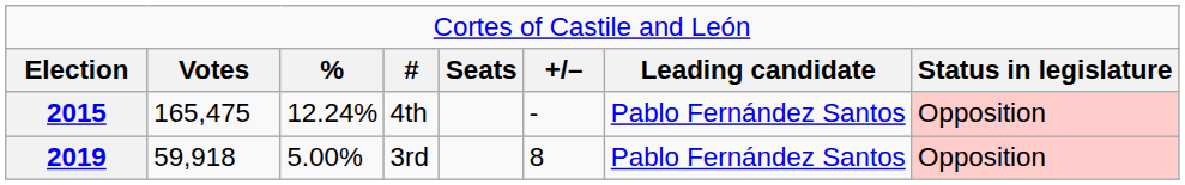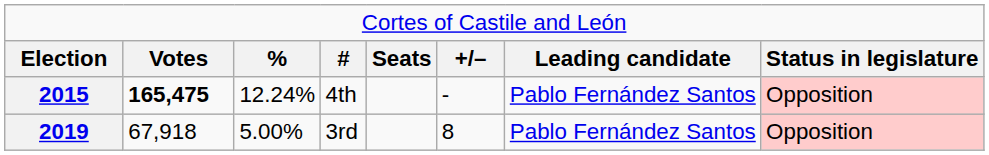 <table class="wikitable" style="font-size:97%; text-align:left;">
 <tr>
 <td colspan="8" align="center"><a href='#'>Cortes of Castile and León</a></td>
 </tr>
 <tr>
 <th width="75">Election</th>
 <th width="70">Votes</th>
 <th width="35">%</th>
 <th width="25">#</th>
 <th>Seats</th>
 <th width="40">+/–</th>
 <th>Leading candidate</th>
 <th>Status in legislature</th>
 </tr>
 <tr>
 <th><a href='#'>2015</a></th>
-<td>165,475</td>
+<td><strong>165,475</strong></td>
 <td>12.24%</td>
 <td>4th</td>
 <td></td>
 <td>-</td>
 <td><a href='#'>Pablo Fernández Santos</a></td>
 <td style="background:#fcc;">Opposition</td>
 </tr>
 <tr>
 <th><a href='#'>2019</a></th>
-<td>59,918</td>
+<td>67,918</td>
 <td>5.00%</td>
 <td>3rd</td>
 <td></td>
 <td>8</td>
 <td><a href='#'>Pablo Fernández Santos</a></td>
 <td style="background:#fcc;">Opposition</td>
 </tr>
 </table>
